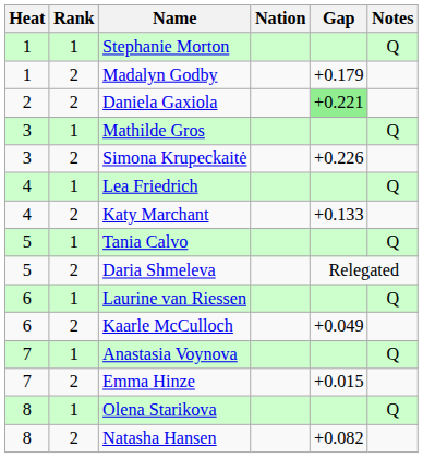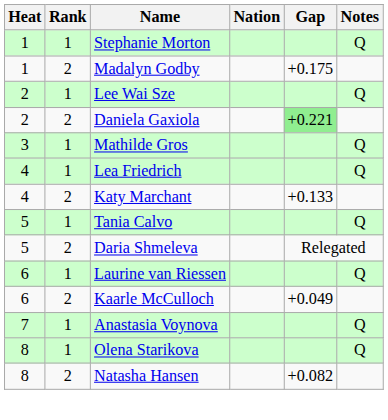 <table class="wikitable sortable" style="text-align:center">
 <tr>
 <th>Heat</th>
 <th>Rank</th>
 <th>Name</th>
 <th>Nation</th>
 <th>Gap</th>
 <th>Notes</th>
 </tr>
 <tr bgcolor=ccffcc>
 <td>1</td>
 <td>1</td>
 <td align=left><a href='#'>Stephanie Morton</a></td>
 <td align=left></td>
 <td></td>
 <td>Q</td>
 </tr>
 <tr>
 <td>1</td>
 <td>2</td>
 <td align=left><a href='#'>Madalyn Godby</a></td>
 <td align=left></td>
-<td>+0.179</td>
+<td>+0.175</td>
 <td></td>
+</tr>
+<tr bgcolor=ccffcc>
+<td>2</td>
+<td>1</td>
+<td align=left><a href='#'>Lee Wai Sze</a></td>
+<td align=left></td>
+<td></td>
+<td>Q</td>
 </tr>
 <tr>
 <td>2</td>
 <td>2</td>
 <td align=left><a href='#'>Daniela Gaxiola</a></td>
 <td align=left></td>
 <td style="background: lightgreen;">+0.221</td>
 <td></td>
 </tr>
 <tr bgcolor=ccffcc>
 <td>3</td>
 <td>1</td>
 <td align=left><a href='#'>Mathilde Gros</a></td>
 <td align=left></td>
 <td></td>
 <td>Q</td>
-</tr>
-<tr>
-<td>3</td>
-<td>2</td>
-<td align=left><a href='#'>Simona Krupeckaitė</a></td>
-<td align=left></td>
-<td>+0.226</td>
-<td></td>
 </tr>
 <tr bgcolor=ccffcc>
 <td>4</td>
 <td>1</td>
 <td align=left><a href='#'>Lea Friedrich</a></td>
 <td align=left></td>
 <td></td>
 <td>Q</td>
 </tr>
 <tr>
 <td>4</td>
 <td>2</td>
 <td align=left><a href='#'>Katy Marchant</a></td>
 <td align=left></td>
 <td>+0.133</td>
 <td></td>
 </tr>
 <tr bgcolor=ccffcc>
 <td>5</td>
 <td>1</td>
 <td align=left><a href='#'>Tania Calvo</a></td>
 <td align=left></td>
 <td></td>
 <td>Q</td>
 </tr>
 <tr>
 <td>5</td>
 <td>2</td>
 <td align=left><a href='#'>Daria Shmeleva</a></td>
 <td align=left></td>
 <td colspan=2>Relegated</td>
 </tr>
 <tr bgcolor=ccffcc>
 <td>6</td>
 <td>1</td>
 <td align=left><a href='#'>Laurine van Riessen</a></td>
 <td align=left></td>
 <td></td>
 <td>Q</td>
 </tr>
 <tr>
 <td>6</td>
 <td>2</td>
 <td align=left><a href='#'>Kaarle McCulloch</a></td>
 <td align=left></td>
 <td>+0.049</td>
 <td></td>
 </tr>
 <tr bgcolor=ccffcc>
 <td>7</td>
 <td>1</td>
 <td align=left><a href='#'>Anastasia Voynova</a></td>
 <td align=left></td>
 <td></td>
 <td>Q</td>
 </tr>
-<tr>
-<td>7</td>
-<td>2</td>
-<td align=left><a href='#'>Emma Hinze</a></td>
-<td align=left></td>
-<td>+0.015</td>
-<td></td>
-</tr>
 <tr bgcolor=ccffcc>
 <td>8</td>
 <td>1</td>
 <td align=left><a href='#'>Olena Starikova</a></td>
 <td align=left></td>
 <td></td>
 <td>Q</td>
 </tr>
 <tr>
 <td>8</td>
 <td>2</td>
 <td align=left><a href='#'>Natasha Hansen</a></td>
 <td align=left></td>
 <td>+0.082</td>
 <td></td>
 </tr>
 </table>
